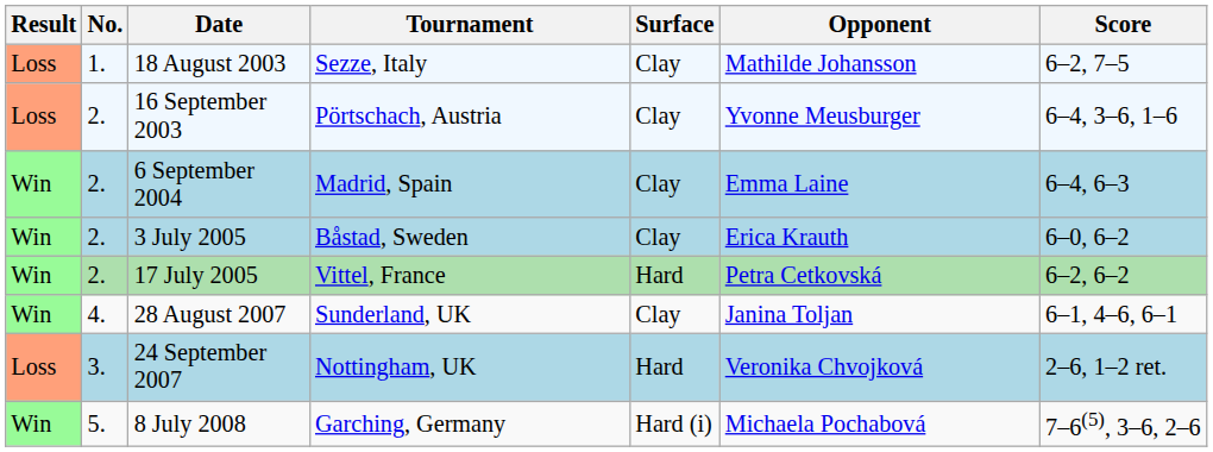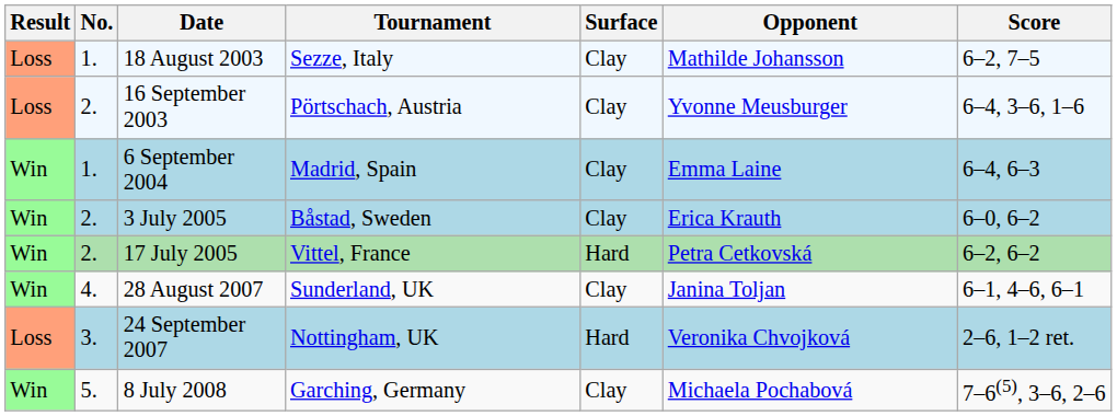 <table class="sortable wikitable" style=font-size:97%>
 <tr>
 <th>Result</th>
 <th>No.</th>
 <th width=110>Date</th>
 <th width=200>Tournament</th>
 <th>Surface</th>
 <th width=200>Opponent</th>
 <th class=unsortable>Score</th>
 </tr>
 <tr bgcolor=f0f8ff>
 <td style="background:#ffa07a;">Loss</td>
 <td>1.</td>
 <td>18 August 2003</td>
 <td><a href='#'>Sezze</a>, Italy</td>
 <td>Clay</td>
 <td> <a href='#'>Mathilde Johansson</a></td>
 <td>6–2, 7–5</td>
 </tr>
 <tr bgcolor=f0f8ff>
 <td style="background:#ffa07a;">Loss</td>
 <td>2.</td>
 <td>16 September 2003</td>
 <td><a href='#'>Pörtschach</a>, Austria</td>
 <td>Clay</td>
 <td> <a href='#'>Yvonne Meusburger</a></td>
 <td>6–4, 3–6, 1–6</td>
 </tr>
 <tr bgcolor="lightblue">
 <td style="background:#98fb98;">Win</td>
-<td>2.</td>
+<td>1.</td>
 <td>6 September 2004</td>
 <td><a href='#'>Madrid</a>, Spain</td>
 <td>Clay</td>
 <td> <a href='#'>Emma Laine</a></td>
 <td>6–4, 6–3</td>
 </tr>
 <tr bgcolor="lightblue">
 <td style="background:#98fb98;">Win</td>
 <td>2.</td>
 <td>3 July 2005</td>
 <td><a href='#'>Båstad</a>, Sweden</td>
 <td>Clay</td>
 <td> <a href='#'>Erica Krauth</a></td>
 <td>6–0, 6–2</td>
 </tr>
 <tr bgcolor="#ADDFAD">
 <td style="background:#98fb98;">Win</td>
 <td>2.</td>
 <td>17 July 2005</td>
 <td><a href='#'>Vittel</a>, France</td>
 <td>Hard</td>
 <td> <a href='#'>Petra Cetkovská</a></td>
 <td>6–2, 6–2</td>
 </tr>
 <tr>
 <td style="background:#98fb98;">Win</td>
 <td>4.</td>
 <td>28 August 2007</td>
 <td><a href='#'>Sunderland</a>, UK</td>
 <td>Clay</td>
 <td> <a href='#'>Janina Toljan</a></td>
 <td>6–1, 4–6, 6–1</td>
 </tr>
 <tr bgcolor="lightblue">
 <td style="background:#ffa07a;">Loss</td>
 <td>3.</td>
 <td>24 September 2007</td>
 <td><a href='#'>Nottingham</a>, UK</td>
 <td>Hard</td>
 <td> <a href='#'>Veronika Chvojková</a></td>
 <td>2–6, 1–2 ret.</td>
 </tr>
 <tr>
 <td style="background:#98fb98;">Win</td>
 <td>5.</td>
 <td>8 July 2008</td>
 <td><a href='#'>Garching</a>, Germany</td>
-<td>Hard (i)</td>
+<td>Clay</td>
 <td> <a href='#'>Michaela Pochabová</a></td>
 <td>7–6<sup>(5)</sup>, 3–6, 2–6</td>
 </tr>
 </table>
